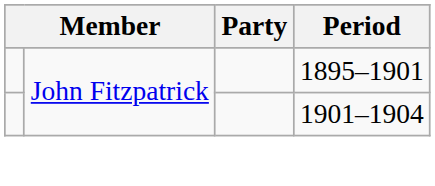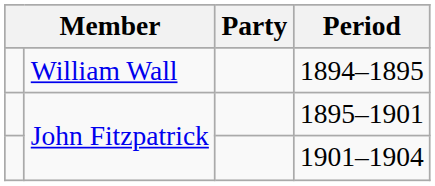 <table class="wikitable">
 <tr>
 <th colspan="2">Member</th>
 <th>Party</th>
 <th>Period</th>
+</tr>
+<tr>
+<td> </td>
+<td><a href='#'>William Wall</a></td>
+<td></td>
+<td>1894–1895</td>
 </tr>
 <tr>
 <td> </td>
 <td rowspan="2"><a href='#'>John Fitzpatrick</a></td>
 <td></td>
 <td>1895–1901</td>
 </tr>
 <tr>
 <td> </td>
 <td></td>
 <td>1901–1904</td>
 </tr>
 </table>
